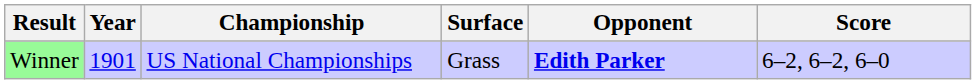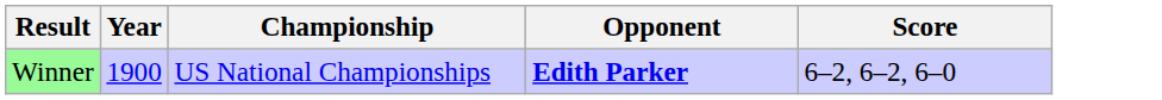 <table class='sortable wikitable'>
 <tr>
 <th style="width:40px">Result</th>
 <th style="width:30px">Year</th>
 <th style="width:200px">Championship</th>
-<th style="width:50px">Surface</th>
 <th style="width:150px">Opponent</th>
 <th style="width:140px" class="unsortable">Score</th>
 </tr>
 <tr style="background:#ccf;">
 <td style="background:#98fb98;">Winner</td>
-<td><a href='#'>1901</a></td>
+<td><a href='#'>1900</a></td>
 <td><a href='#'>US National Championships</a></td>
-<td>Grass</td>
 <td><strong> <a href='#'>Edith Parker</a></strong></td>
 <td>6–2, 6–2, 6–0</td>
 </tr>
 </table>
